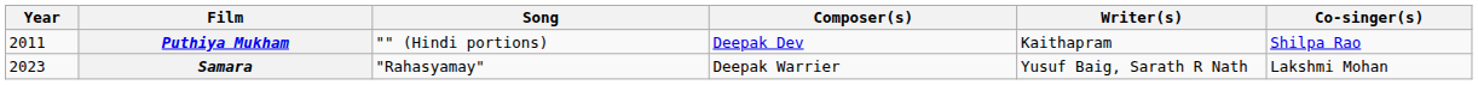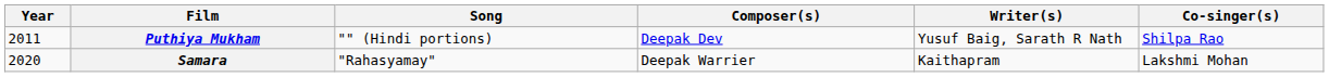 <table class="wikitable plainrowheaders" width="100%" textcolor:#000;">
 <tr>
 <th scope="col" width=5%><strong>Year</strong></th>
 <th scope="col" width=20%><strong>Film</strong></th>
 <th scope="col" width=23%><strong>Song</strong></th>
 <th scope="col" width=21%><strong>Composer(s)</strong></th>
 <th scope="col" width=17%><strong>Writer(s)</strong></th>
 <th scope="col" width=18%><strong>Co-singer(s)</strong></th>
 </tr>
 <tr>
 <td>2011</td>
 <th scope="row"><em><a href='#'>Puthiya Mukham</a></em></th>
 <td>"" (Hindi portions)</td>
 <td><a href='#'>Deepak Dev</a></td>
-<td>Kaithapram</td>
+<td>Yusuf Baig, Sarath R Nath</td>
 <td><a href='#'>Shilpa Rao</a></td>
 </tr>
 <tr>
-<td>2023</td>
+<td>2020</td>
 <th scope="row"><em>Samara</em></th>
 <td>"Rahasyamay"</td>
 <td>Deepak Warrier</td>
-<td>Yusuf Baig, Sarath R Nath</td>
+<td>Kaithapram</td>
 <td>Lakshmi Mohan</td>
 </tr>
 </table>
